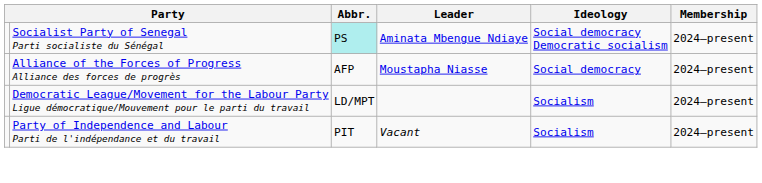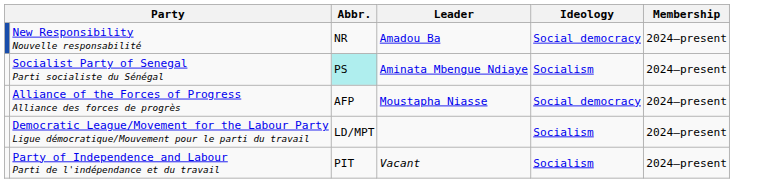 <table class=wikitable>
 <tr>
 <th colspan="2">Party</th>
 <th>Abbr.</th>
 <th>Leader</th>
 <th>Ideology</th>
 <th>Membership</th>
 </tr>
 <tr>
+<td bgcolor=#184DAB></td>
+<td><a href='#'>New Responsibility</a><br><small><em>Nouvelle responsabilité</em></small></td>
+<td>NR</td>
+<td><a href='#'>Amadou Ba</a></td>
+<td><a href='#'>Social democracy</a></td>
+<td>2024–present</td>
+</tr>
+<tr>
 <td bgcolor=></td>
 <td><a href='#'>Socialist Party of Senegal</a><br><small><em>Parti socialiste du Sénégal</em></small></td>
 <td style="background: paleturquoise;">PS</td>
 <td><a href='#'>Aminata Mbengue Ndiaye</a></td>
-<td><a href='#'>Social democracy</a><br><a href='#'>Democratic socialism</a></td>
+<td><a href='#'>Socialism</a></td>
 <td>2024–present</td>
 </tr>
 <tr>
 <td bgcolor=></td>
 <td><a href='#'>Alliance of the Forces of Progress</a><br><small><em>Alliance des forces de progrès</em></small></td>
 <td>AFP</td>
 <td><a href='#'>Moustapha Niasse</a></td>
 <td><a href='#'>Social democracy</a></td>
 <td>2024–present</td>
 </tr>
 <tr>
 <td bgcolor=></td>
 <td><a href='#'>Democratic League/Movement for the Labour Party</a><br><small><em>Ligue démocratique/Mouvement pour le parti du travail</em></small></td>
 <td>LD/MPT</td>
 <td></td>
 <td><a href='#'>Socialism</a></td>
 <td>2024–present</td>
 </tr>
 <tr>
 <td bgcolor=></td>
 <td><a href='#'>Party of Independence and Labour</a><br><small><em>Parti de l'indépendance et du travail</em></small></td>
 <td>PIT</td>
 <td><em>Vacant</em></td>
 <td><a href='#'>Socialism</a></td>
 <td>2024–present</td>
 </tr>
 </table>
